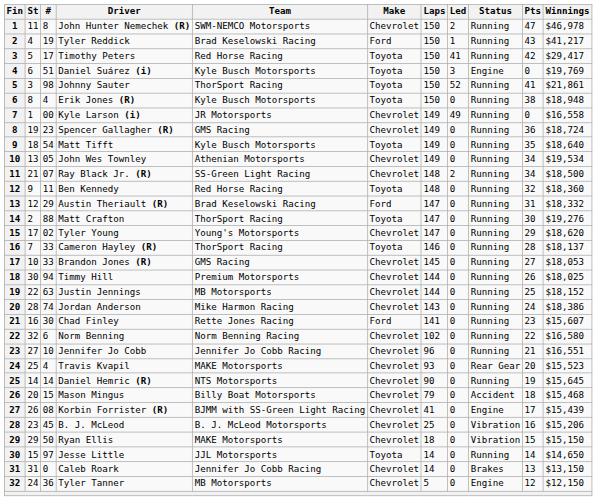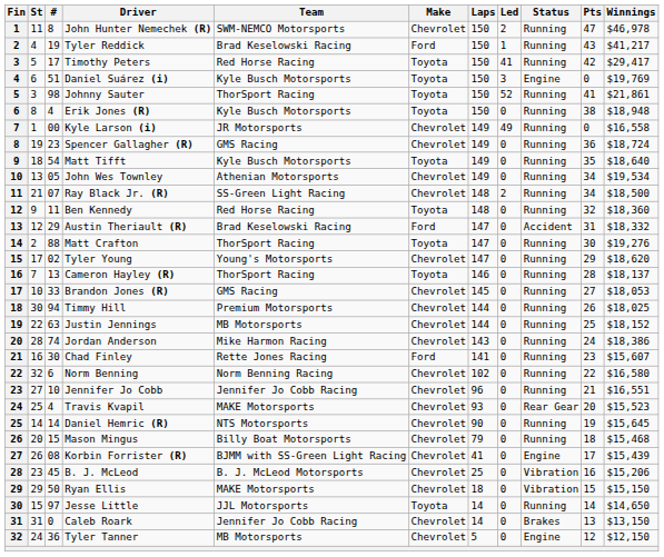 <table class="wikitable" style="font-size:95%">
 <tr>
 <th>Fin</th>
 <th>St</th>
 <th>#</th>
 <th>Driver</th>
 <th>Team</th>
 <th>Make</th>
 <th>Laps</th>
 <th>Led</th>
 <th>Status</th>
 <th>Pts</th>
 <th>Winnings</th>
 </tr>
 <tr>
 <th>1</th>
 <td>11</td>
 <td>8</td>
 <td>John Hunter Nemechek <strong>(R)</strong></td>
 <td>SWM-NEMCO Motorsports</td>
 <td>Chevrolet</td>
 <td>150</td>
 <td>2</td>
 <td>Running</td>
 <td>47</td>
 <td>$46,978</td>
 </tr>
 <tr>
 <th>2</th>
 <td>4</td>
 <td>19</td>
 <td>Tyler Reddick</td>
 <td>Brad Keselowski Racing</td>
 <td>Ford</td>
 <td>150</td>
 <td>1</td>
 <td>Running</td>
 <td>43</td>
 <td>$41,217</td>
 </tr>
 <tr>
 <th>3</th>
 <td>5</td>
 <td>17</td>
 <td>Timothy Peters</td>
 <td>Red Horse Racing</td>
 <td>Toyota</td>
 <td>150</td>
 <td>41</td>
 <td>Running</td>
 <td>42</td>
 <td>$29,417</td>
 </tr>
 <tr>
 <th>4</th>
 <td>6</td>
 <td>51</td>
 <td>Daniel Suárez <strong>(i)</strong></td>
 <td>Kyle Busch Motorsports</td>
 <td>Toyota</td>
 <td>150</td>
 <td>3</td>
 <td>Engine</td>
 <td>0</td>
 <td>$19,769</td>
 </tr>
 <tr>
 <th>5</th>
 <td>3</td>
 <td>98</td>
 <td>Johnny Sauter</td>
 <td>ThorSport Racing</td>
 <td>Toyota</td>
 <td>150</td>
 <td>52</td>
 <td>Running</td>
 <td>41</td>
 <td>$21,861</td>
 </tr>
 <tr>
 <th>6</th>
 <td>8</td>
 <td>4</td>
 <td>Erik Jones <strong>(R)</strong></td>
 <td>Kyle Busch Motorsports</td>
 <td>Toyota</td>
 <td>150</td>
 <td>0</td>
 <td>Running</td>
 <td>38</td>
 <td>$18,948</td>
 </tr>
 <tr>
 <th>7</th>
 <td>1</td>
 <td>00</td>
 <td>Kyle Larson <strong>(i)</strong></td>
 <td>JR Motorsports</td>
 <td>Chevrolet</td>
 <td>149</td>
 <td>49</td>
 <td>Running</td>
 <td>0</td>
 <td>$16,558</td>
 </tr>
 <tr>
 <th>8</th>
 <td>19</td>
 <td>23</td>
 <td>Spencer Gallagher <strong>(R)</strong></td>
 <td>GMS Racing</td>
 <td>Chevrolet</td>
 <td>149</td>
 <td>0</td>
 <td>Running</td>
 <td>36</td>
 <td>$18,724</td>
 </tr>
 <tr>
 <th>9</th>
 <td>18</td>
 <td>54</td>
 <td>Matt Tifft</td>
 <td>Kyle Busch Motorsports</td>
 <td>Toyota</td>
 <td>149</td>
 <td>0</td>
 <td>Running</td>
 <td>35</td>
 <td>$18,640</td>
 </tr>
 <tr>
 <th>10</th>
 <td>13</td>
 <td>05</td>
 <td>John Wes Townley</td>
 <td>Athenian Motorsports</td>
 <td>Chevrolet</td>
 <td>149</td>
 <td>0</td>
 <td>Running</td>
 <td>34</td>
 <td>$19,534</td>
 </tr>
 <tr>
 <th>11</th>
 <td>21</td>
 <td>07</td>
 <td>Ray Black Jr. <strong>(R)</strong></td>
 <td>SS-Green Light Racing</td>
 <td>Chevrolet</td>
 <td>148</td>
 <td>2</td>
 <td>Running</td>
 <td>34</td>
 <td>$18,500</td>
 </tr>
 <tr>
 <th>12</th>
 <td>9</td>
 <td>11</td>
 <td>Ben Kennedy</td>
 <td>Red Horse Racing</td>
 <td>Toyota</td>
 <td>148</td>
 <td>0</td>
 <td>Running</td>
 <td>32</td>
 <td>$18,360</td>
 </tr>
 <tr>
 <th>13</th>
 <td>12</td>
 <td>29</td>
 <td>Austin Theriault <strong>(R)</strong></td>
 <td>Brad Keselowski Racing</td>
 <td>Ford</td>
 <td>147</td>
 <td>0</td>
-<td>Running</td>
+<td>Accident</td>
 <td>31</td>
 <td>$18,332</td>
 </tr>
 <tr>
 <th>14</th>
 <td>2</td>
 <td>88</td>
 <td>Matt Crafton</td>
 <td>ThorSport Racing</td>
 <td>Toyota</td>
 <td>147</td>
 <td>0</td>
 <td>Running</td>
 <td>30</td>
 <td>$19,276</td>
 </tr>
 <tr>
 <th>15</th>
 <td>17</td>
 <td>02</td>
 <td>Tyler Young</td>
 <td>Young's Motorsports</td>
 <td>Chevrolet</td>
 <td>147</td>
 <td>0</td>
 <td>Running</td>
 <td>29</td>
 <td>$18,620</td>
 </tr>
 <tr>
 <th>16</th>
 <td>7</td>
-<td>33</td>
+<td>13</td>
 <td>Cameron Hayley <strong>(R)</strong></td>
 <td>ThorSport Racing</td>
 <td>Toyota</td>
 <td>146</td>
 <td>0</td>
 <td>Running</td>
 <td>28</td>
 <td>$18,137</td>
 </tr>
 <tr>
 <th>17</th>
 <td>10</td>
 <td>33</td>
 <td>Brandon Jones <strong>(R)</strong></td>
 <td>GMS Racing</td>
 <td>Chevrolet</td>
 <td>145</td>
 <td>0</td>
 <td>Running</td>
 <td>27</td>
 <td>$18,053</td>
 </tr>
 <tr>
 <th>18</th>
 <td>30</td>
 <td>94</td>
 <td>Timmy Hill</td>
 <td>Premium Motorsports</td>
 <td>Chevrolet</td>
 <td>144</td>
 <td>0</td>
 <td>Running</td>
 <td>26</td>
 <td>$18,025</td>
 </tr>
 <tr>
 <th>19</th>
 <td>22</td>
 <td>63</td>
 <td>Justin Jennings</td>
 <td>MB Motorsports</td>
 <td>Chevrolet</td>
 <td>144</td>
 <td>0</td>
 <td>Running</td>
 <td>25</td>
 <td>$18,152</td>
 </tr>
 <tr>
 <th>20</th>
 <td>28</td>
 <td>74</td>
 <td>Jordan Anderson</td>
 <td>Mike Harmon Racing</td>
 <td>Chevrolet</td>
 <td>143</td>
 <td>0</td>
 <td>Running</td>
 <td>24</td>
 <td>$18,386</td>
 </tr>
 <tr>
 <th>21</th>
 <td>16</td>
 <td>30</td>
 <td>Chad Finley</td>
 <td>Rette Jones Racing</td>
 <td>Ford</td>
 <td>141</td>
 <td>0</td>
 <td>Running</td>
 <td>23</td>
 <td>$15,607</td>
 </tr>
 <tr>
 <th>22</th>
 <td>32</td>
 <td>6</td>
 <td>Norm Benning</td>
 <td>Norm Benning Racing</td>
 <td>Chevrolet</td>
 <td>102</td>
 <td>0</td>
 <td>Running</td>
 <td>22</td>
 <td>$16,580</td>
 </tr>
 <tr>
 <th>23</th>
 <td>27</td>
 <td>10</td>
 <td>Jennifer Jo Cobb</td>
 <td>Jennifer Jo Cobb Racing</td>
 <td>Chevrolet</td>
 <td>96</td>
 <td>0</td>
 <td>Running</td>
 <td>21</td>
 <td>$16,551</td>
 </tr>
 <tr>
 <th>24</th>
 <td>25</td>
 <td>4</td>
 <td>Travis Kvapil</td>
 <td>MAKE Motorsports</td>
 <td>Chevrolet</td>
 <td>93</td>
 <td>0</td>
 <td>Rear Gear</td>
 <td>20</td>
 <td>$15,523</td>
 </tr>
 <tr>
 <th>25</th>
 <td>14</td>
 <td>14</td>
 <td>Daniel Hemric <strong>(R)</strong></td>
 <td>NTS Motorsports</td>
 <td>Chevrolet</td>
 <td>90</td>
 <td>0</td>
 <td>Running</td>
 <td>19</td>
 <td>$15,645</td>
 </tr>
 <tr>
 <th>26</th>
 <td>20</td>
 <td>15</td>
 <td>Mason Mingus</td>
 <td>Billy Boat Motorsports</td>
 <td>Chevrolet</td>
 <td>79</td>
 <td>0</td>
-<td>Accident</td>
+<td>Running</td>
 <td>18</td>
 <td>$15,468</td>
 </tr>
 <tr>
 <th>27</th>
 <td>26</td>
 <td>08</td>
 <td>Korbin Forrister <strong>(R)</strong></td>
 <td>BJMM with SS-Green Light Racing</td>
 <td>Chevrolet</td>
 <td>41</td>
 <td>0</td>
 <td>Engine</td>
 <td>17</td>
 <td>$15,439</td>
 </tr>
 <tr>
 <th>28</th>
 <td>23</td>
 <td>45</td>
 <td>B. J. McLeod</td>
 <td>B. J. McLeod Motorsports</td>
 <td>Chevrolet</td>
 <td>25</td>
 <td>0</td>
 <td>Vibration</td>
 <td>16</td>
 <td>$15,206</td>
 </tr>
 <tr>
 <th>29</th>
 <td>29</td>
 <td>50</td>
 <td>Ryan Ellis</td>
 <td>MAKE Motorsports</td>
 <td>Chevrolet</td>
 <td>18</td>
 <td>0</td>
 <td>Vibration</td>
 <td>15</td>
 <td>$15,150</td>
 </tr>
 <tr>
 <th>30</th>
 <td>15</td>
 <td>97</td>
 <td>Jesse Little</td>
 <td>JJL Motorsports</td>
 <td>Toyota</td>
 <td>14</td>
 <td>0</td>
 <td>Running</td>
 <td>14</td>
 <td>$14,650</td>
 </tr>
 <tr>
 <th>31</th>
 <td>31</td>
 <td>0</td>
 <td>Caleb Roark</td>
 <td>Jennifer Jo Cobb Racing</td>
 <td>Chevrolet</td>
 <td>14</td>
 <td>0</td>
 <td>Brakes</td>
 <td>13</td>
 <td>$13,150</td>
 </tr>
 <tr>
 <th>32</th>
 <td>24</td>
 <td>36</td>
 <td>Tyler Tanner</td>
 <td>MB Motorsports</td>
 <td>Chevrolet</td>
 <td>5</td>
 <td>0</td>
 <td>Engine</td>
 <td>12</td>
 <td>$12,150</td>
 </tr>
 <tr>
 <th colspan="11"></th>
 </tr>
 </table>
